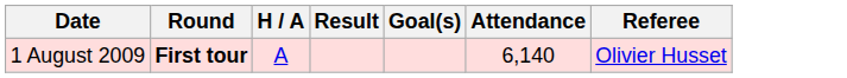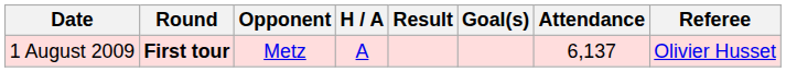 <table class="wikitable" style="text-align:center">
 <tr>
 <th class="sortable">Date</th>
 <th>Round</th>
+<th>Opponent</th>
 <th>H / A</th>
 <th>Result</th>
 <th>Goal(s)</th>
 <th>Attendance</th>
 <th>Referee</th>
 </tr>
 <tr style="background:#fdd;">
 <td>1 August 2009</td>
 <td><strong>First tour</strong></td>
+<td><a href='#'>Metz</a></td>
 <td><a href='#'>A</a></td>
 <td></td>
 <td></td>
-<td>6,140</td>
+<td>6,137</td>
 <td><a href='#'>Olivier Husset</a></td>
 </tr>
 </table>
